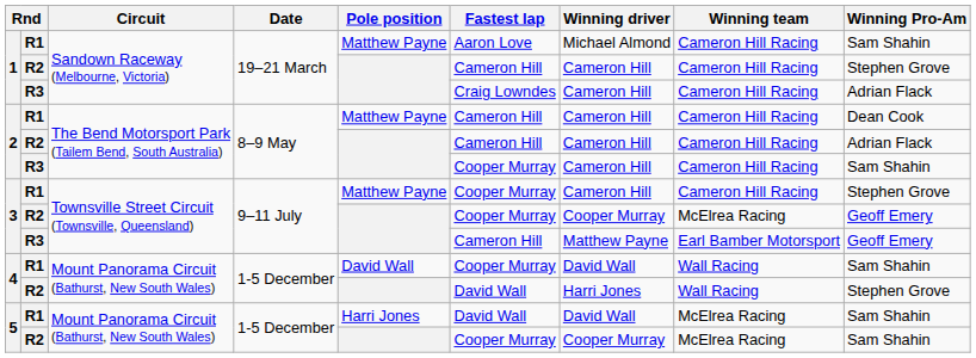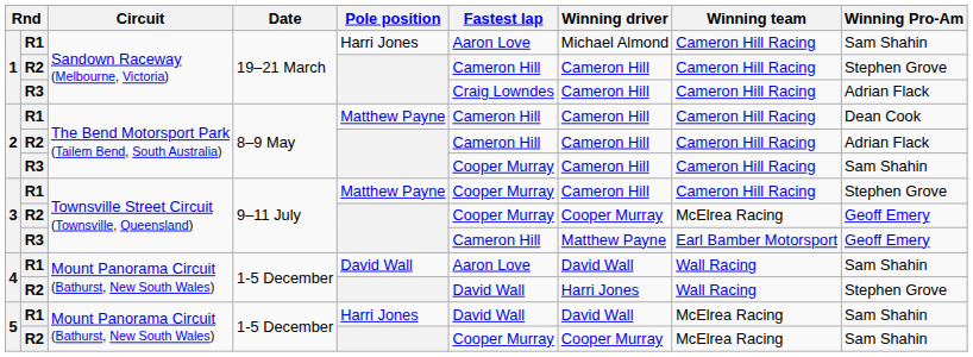 <table class="wikitable" style="font-size: 87%">
 <tr>
 <th colspan=2>Rnd</th>
 <th>Circuit</th>
 <th>Date</th>
 <th><a href='#'>Pole position</a></th>
 <th><a href='#'>Fastest lap</a></th>
 <th>Winning driver</th>
 <th>Winning team</th>
 <th>Winning Pro-Am</th>
 </tr>
 <tr>
 <th rowspan=3>1</th>
 <th>R1</th>
 <td rowspan=3> <a href='#'>Sandown Raceway</a><br><small>(<a href='#'>Melbourne</a>, <a href='#'>Victoria</a>)</small></td>
 <td rowspan=3>19–21 March</td>
-<td> <a href='#'>Matthew Payne</a></td>
+<td> Harri Jones</td>
 <td> <a href='#'>Aaron Love</a></td>
 <td> Michael Almond</td>
 <td><a href='#'>Cameron Hill Racing</a></td>
 <td> Sam Shahin</td>
 </tr>
 <tr>
 <th>R2</th>
 <th rowspan=2></th>
 <td> <a href='#'>Cameron Hill</a></td>
 <td> <a href='#'>Cameron Hill</a></td>
 <td><a href='#'>Cameron Hill Racing</a></td>
 <td> Stephen Grove</td>
 </tr>
 <tr>
 <th>R3</th>
 <td> <a href='#'>Craig Lowndes</a></td>
 <td> <a href='#'>Cameron Hill</a></td>
 <td><a href='#'>Cameron Hill Racing</a></td>
 <td> Adrian Flack</td>
 </tr>
 <tr>
 <th rowspan=3>2</th>
 <th>R1</th>
 <td rowspan=3> <a href='#'>The Bend Motorsport Park</a><br><small>(<a href='#'>Tailem Bend</a>, <a href='#'>South Australia</a>)</small></td>
 <td rowspan=3>8–9 May</td>
 <td> <a href='#'>Matthew Payne</a></td>
 <td> <a href='#'>Cameron Hill</a></td>
 <td> <a href='#'>Cameron Hill</a></td>
 <td><a href='#'>Cameron Hill Racing</a></td>
 <td> Dean Cook</td>
 </tr>
 <tr>
 <th>R2</th>
 <th rowspan=2></th>
 <td> <a href='#'>Cameron Hill</a></td>
 <td> <a href='#'>Cameron Hill</a></td>
 <td><a href='#'>Cameron Hill Racing</a></td>
 <td> Adrian Flack</td>
 </tr>
 <tr>
 <th>R3</th>
 <td> <a href='#'>Cooper Murray</a></td>
 <td> <a href='#'>Cameron Hill</a></td>
 <td><a href='#'>Cameron Hill Racing</a></td>
 <td> Sam Shahin</td>
 </tr>
 <tr>
 <th rowspan=3>3</th>
 <th>R1</th>
 <td rowspan=3> <a href='#'>Townsville Street Circuit</a><br><small>(<a href='#'>Townsville</a>, <a href='#'>Queensland</a>)</small></td>
 <td rowspan=3>9–11 July</td>
 <td> <a href='#'>Matthew Payne</a></td>
 <td> <a href='#'>Cooper Murray</a></td>
 <td> <a href='#'>Cameron Hill</a></td>
 <td><a href='#'>Cameron Hill Racing</a></td>
 <td> Stephen Grove</td>
 </tr>
 <tr>
 <th>R2</th>
 <th rowspan=2></th>
 <td> <a href='#'>Cooper Murray</a></td>
 <td> <a href='#'>Cooper Murray</a></td>
 <td>McElrea Racing</td>
 <td> <a href='#'>Geoff Emery</a></td>
 </tr>
 <tr>
 <th>R3</th>
 <td> <a href='#'>Cameron Hill</a></td>
 <td> <a href='#'>Matthew Payne</a></td>
 <td><a href='#'>Earl Bamber Motorsport</a></td>
 <td> <a href='#'>Geoff Emery</a></td>
 </tr>
 <tr>
 <th rowspan=2>4</th>
 <th>R1</th>
 <td rowspan=2> <a href='#'>Mount Panorama Circuit</a><br><small>(<a href='#'>Bathurst</a>, <a href='#'>New South Wales</a>)</small></td>
 <td rowspan=2>1-5 December</td>
 <td> <a href='#'>David Wall</a></td>
-<td> <a href='#'>Cooper Murray</a></td>
+<td> <a href='#'>Aaron Love</a></td>
 <td> <a href='#'>David Wall</a></td>
 <td><a href='#'>Wall Racing</a></td>
 <td> Sam Shahin</td>
 </tr>
 <tr>
 <th>R2</th>
 <th></th>
 <td> <a href='#'>David Wall</a></td>
 <td> <a href='#'>Harri Jones</a></td>
 <td><a href='#'>Wall Racing</a></td>
 <td> Stephen Grove</td>
 </tr>
 <tr>
 <th rowspan=2>5</th>
 <th>R1</th>
 <td rowspan=2> <a href='#'>Mount Panorama Circuit</a><br><small>(<a href='#'>Bathurst</a>, <a href='#'>New South Wales</a>)</small></td>
 <td rowspan=2>1-5 December</td>
 <td> <a href='#'>Harri Jones</a></td>
 <td> <a href='#'>David Wall</a></td>
 <td> <a href='#'>David Wall</a></td>
 <td>McElrea Racing</td>
 <td> Sam Shahin</td>
 </tr>
 <tr>
 <th>R2</th>
 <th></th>
 <td> <a href='#'>Cooper Murray</a></td>
 <td> <a href='#'>Cooper Murray</a></td>
 <td>McElrea Racing</td>
 <td> Sam Shahin</td>
 </tr>
 </table>
